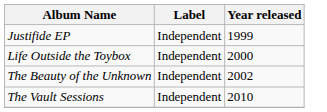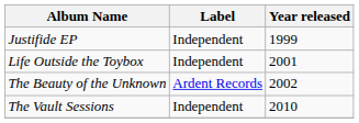 <table class="wikitable">
 <tr>
 <th>Album Name</th>
 <th>Label</th>
 <th>Year released</th>
 </tr>
 <tr>
 <td><em>Justifide EP</em></td>
 <td>Independent</td>
 <td>1999</td>
 </tr>
 <tr>
 <td><em>Life Outside the Toybox</em></td>
 <td>Independent</td>
-<td>2000</td>
+<td>2001</td>
 </tr>
 <tr>
 <td><em>The Beauty of the Unknown</em></td>
-<td>Independent</td>
+<td><a href='#'>Ardent Records</a></td>
 <td>2002</td>
 </tr>
 <tr>
 <td><em>The Vault Sessions</em></td>
 <td>Independent</td>
 <td>2010</td>
 </tr>
 <tr>
 </tr>
 </table>
